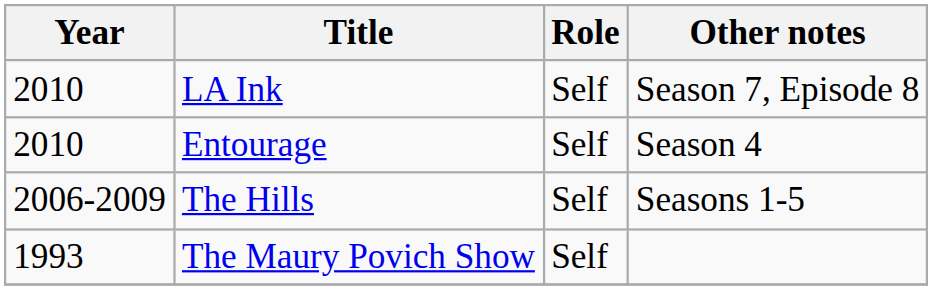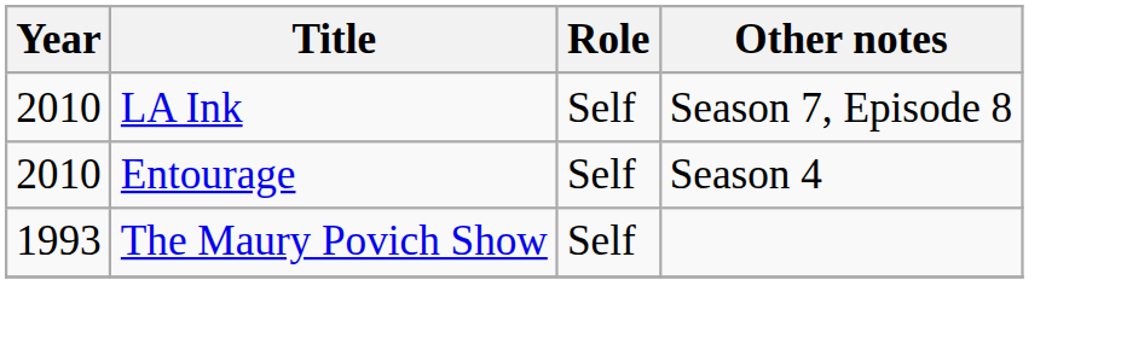 <table class="wikitable">
 <tr>
 <th>Year</th>
 <th>Title</th>
 <th>Role</th>
 <th>Other notes</th>
 </tr>
 <tr>
 <td>2010</td>
 <td><a href='#'>LA Ink</a></td>
 <td>Self</td>
 <td>Season 7, Episode 8</td>
 </tr>
 <tr>
 <td>2010</td>
 <td><a href='#'>Entourage</a></td>
 <td>Self</td>
 <td>Season 4</td>
 </tr>
 <tr>
-<td>2006-2009</td>
-<td><a href='#'>The Hills</a></td>
-<td>Self</td>
-<td>Seasons 1-5</td>
-</tr>
-<tr>
 <td>1993</td>
 <td><a href='#'>The Maury Povich Show</a></td>
 <td>Self</td>
 <td></td>
 </tr>
 <tr>
 </tr>
 </table>
